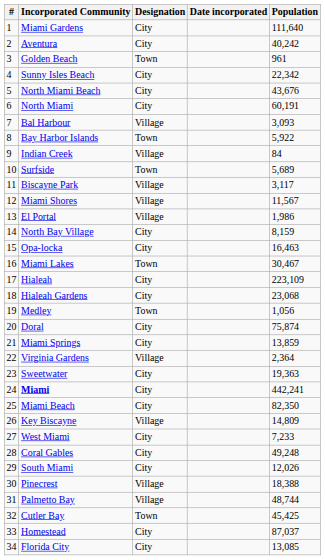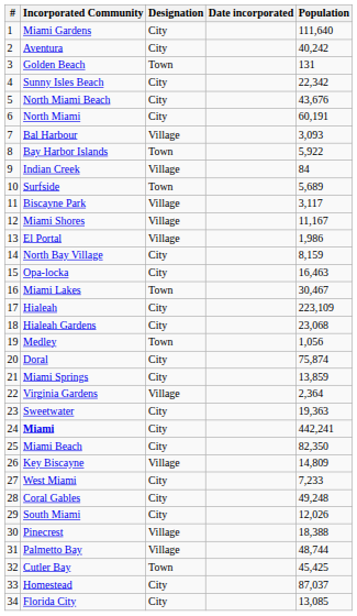 <table class="wikitable sortable">
 <tr>
 <th>#</th>
 <th>Incorporated Community</th>
 <th>Designation</th>
 <th>Date incorporated</th>
 <th>Population</th>
 </tr>
 <tr>
 <td>1</td>
 <td><a href='#'>Miami Gardens</a></td>
 <td>City</td>
 <td></td>
 <td>111,640</td>
 </tr>
 <tr>
 <td>2</td>
 <td><a href='#'>Aventura</a></td>
 <td>City</td>
 <td></td>
 <td>40,242</td>
 </tr>
 <tr>
 <td>3</td>
 <td><a href='#'>Golden Beach</a></td>
 <td>Town</td>
 <td></td>
-<td>961</td>
+<td>131</td>
 </tr>
 <tr>
 <td>4</td>
 <td><a href='#'>Sunny Isles Beach</a></td>
 <td>City</td>
 <td></td>
 <td>22,342</td>
 </tr>
 <tr>
 <td>5</td>
 <td><a href='#'>North Miami Beach</a></td>
 <td>City</td>
 <td></td>
 <td>43,676</td>
 </tr>
 <tr>
 <td>6</td>
 <td><a href='#'>North Miami</a></td>
 <td>City</td>
 <td></td>
 <td>60,191</td>
 </tr>
 <tr>
 <td>7</td>
 <td><a href='#'>Bal Harbour</a></td>
 <td>Village</td>
 <td></td>
 <td>3,093</td>
 </tr>
 <tr>
 <td>8</td>
 <td><a href='#'>Bay Harbor Islands</a></td>
 <td>Town</td>
 <td></td>
 <td>5,922</td>
 </tr>
 <tr>
 <td>9</td>
 <td><a href='#'>Indian Creek</a></td>
 <td>Village</td>
 <td></td>
 <td>84</td>
 </tr>
 <tr>
 <td>10</td>
 <td><a href='#'>Surfside</a></td>
 <td>Town</td>
 <td></td>
 <td>5,689</td>
 </tr>
 <tr>
 <td>11</td>
 <td><a href='#'>Biscayne Park</a></td>
 <td>Village</td>
 <td></td>
 <td>3,117</td>
 </tr>
 <tr>
 <td>12</td>
 <td><a href='#'>Miami Shores</a></td>
 <td>Village</td>
 <td></td>
-<td>11,567</td>
+<td>11,167</td>
 </tr>
 <tr>
 <td>13</td>
 <td><a href='#'>El Portal</a></td>
 <td>Village</td>
 <td></td>
 <td>1,986</td>
 </tr>
 <tr>
 <td>14</td>
 <td><a href='#'>North Bay Village</a></td>
 <td>City</td>
 <td></td>
 <td>8,159</td>
 </tr>
 <tr>
 <td>15</td>
 <td><a href='#'>Opa-locka</a></td>
 <td>City</td>
 <td></td>
 <td>16,463</td>
 </tr>
 <tr>
 <td>16</td>
 <td><a href='#'>Miami Lakes</a></td>
 <td>Town</td>
 <td></td>
 <td>30,467</td>
 </tr>
 <tr>
 <td>17</td>
 <td><a href='#'>Hialeah</a></td>
 <td>City</td>
 <td></td>
 <td>223,109</td>
 </tr>
 <tr>
 <td>18</td>
 <td><a href='#'>Hialeah Gardens</a></td>
 <td>City</td>
 <td></td>
 <td>23,068</td>
 </tr>
 <tr>
 <td>19</td>
 <td><a href='#'>Medley</a></td>
 <td>Town</td>
 <td></td>
 <td>1,056</td>
 </tr>
 <tr>
 <td>20</td>
 <td><a href='#'>Doral</a></td>
 <td>City</td>
 <td></td>
 <td>75,874</td>
 </tr>
 <tr>
 <td>21</td>
 <td><a href='#'>Miami Springs</a></td>
 <td>City</td>
 <td></td>
 <td>13,859</td>
 </tr>
 <tr>
 <td>22</td>
 <td><a href='#'>Virginia Gardens</a></td>
 <td>Village</td>
 <td></td>
 <td>2,364</td>
 </tr>
 <tr>
 <td>23</td>
 <td><a href='#'>Sweetwater</a></td>
 <td>City</td>
 <td></td>
 <td>19,363</td>
 </tr>
 <tr>
 <td>24</td>
 <td><strong><a href='#'>Miami</a></strong></td>
 <td>City</td>
 <td></td>
 <td>442,241</td>
 </tr>
 <tr>
 <td>25</td>
 <td><a href='#'>Miami Beach</a></td>
 <td>City</td>
 <td></td>
 <td>82,350</td>
 </tr>
 <tr>
 <td>26</td>
 <td><a href='#'>Key Biscayne</a></td>
 <td>Village</td>
 <td></td>
 <td>14,809</td>
 </tr>
 <tr>
 <td>27</td>
 <td><a href='#'>West Miami</a></td>
 <td>City</td>
 <td></td>
 <td>7,233</td>
 </tr>
 <tr>
 <td>28</td>
 <td><a href='#'>Coral Gables</a></td>
 <td>City</td>
 <td></td>
 <td>49,248</td>
 </tr>
 <tr>
 <td>29</td>
 <td><a href='#'>South Miami</a></td>
 <td>City</td>
 <td></td>
 <td>12,026</td>
 </tr>
 <tr>
 <td>30</td>
 <td><a href='#'>Pinecrest</a></td>
 <td>Village</td>
 <td></td>
 <td>18,388</td>
 </tr>
 <tr>
 <td>31</td>
 <td><a href='#'>Palmetto Bay</a></td>
 <td>Village</td>
 <td></td>
 <td>48,744</td>
 </tr>
 <tr>
 <td>32</td>
 <td><a href='#'>Cutler Bay</a></td>
 <td>Town</td>
 <td></td>
 <td>45,425</td>
 </tr>
 <tr>
 <td>33</td>
 <td><a href='#'>Homestead</a></td>
 <td>City</td>
 <td></td>
 <td>87,037</td>
 </tr>
 <tr>
 <td>34</td>
 <td><a href='#'>Florida City</a></td>
 <td>City</td>
 <td></td>
 <td>13,085</td>
 </tr>
 </table>
